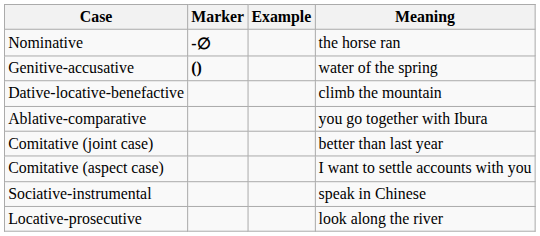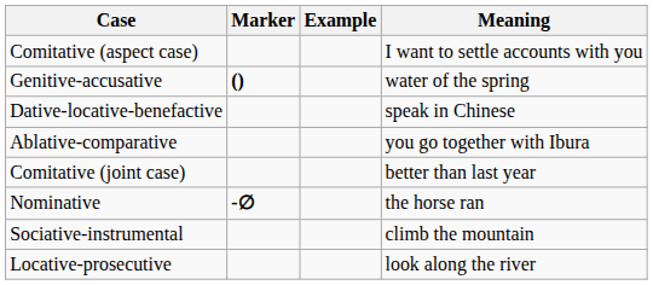 <table class="wikitable">
 <tr>
 <th>Case</th>
 <th>Marker</th>
 <th>Example</th>
 <th>Meaning</th>
 </tr>
 <tr>
-<td>Nominative</td>
-<td><strong>-∅</strong></td>
+<td>Comitative (aspect case)</td>
+<td><strong></strong></td>
 <td></td>
-<td>the horse ran</td>
+<td>I want to settle accounts with you</td>
 </tr>
 <tr>
 <td>Genitive-accusative</td>
 <td><strong> ()</strong></td>
 <td></td>
 <td>water of the spring</td>
 </tr>
 <tr>
 <td>Dative-locative-benefactive</td>
 <td><strong></strong></td>
 <td></td>
-<td>climb the mountain</td>
+<td>speak in Chinese</td>
 </tr>
 <tr>
 <td>Ablative-comparative</td>
 <td><strong></strong></td>
 <td></td>
 <td>you go together with Ibura</td>
 </tr>
 <tr>
 <td>Comitative (joint case)</td>
 <td><strong></strong></td>
 <td></td>
 <td>better than last year</td>
 </tr>
 <tr>
-<td>Comitative (aspect case)</td>
-<td><strong></strong></td>
+<td>Nominative</td>
+<td><strong>-∅</strong></td>
 <td></td>
-<td>I want to settle accounts with you</td>
+<td>the horse ran</td>
 </tr>
 <tr>
 <td>Sociative-instrumental</td>
 <td><strong></strong></td>
 <td></td>
-<td>speak in Chinese</td>
+<td>climb the mountain</td>
 </tr>
 <tr>
 <td>Locative-prosecutive</td>
 <td><strong></strong></td>
 <td></td>
 <td>look along the river</td>
 </tr>
 </table>
